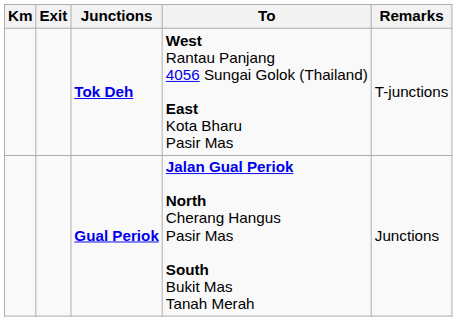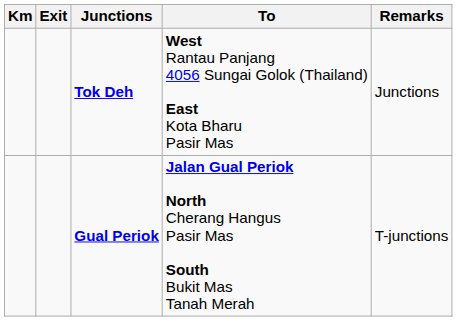 <table class="wikitable">
 <tr>
 <th>Km</th>
 <th>Exit</th>
 <th>Junctions</th>
 <th>To</th>
 <th>Remarks</th>
 </tr>
 <tr>
 <td></td>
 <td></td>
 <td><strong><a href='#'>Tok Deh</a></strong></td>
 <td><strong>West</strong><br>  Rantau Panjang<br><a href='#'>4056</a>  Sungai Golok (Thailand)<br><br><strong>East</strong><br>  Kota Bharu<br>  Pasir Mas</td>
-<td>T-junctions</td>
+<td>Junctions</td>
 </tr>
 <tr>
 <td></td>
 <td></td>
 <td><strong><a href='#'>Gual Periok</a></strong></td>
 <td> <strong><a href='#'>Jalan Gual Periok</a></strong><br><br><strong>North</strong><br>Cherang Hangus<br>Pasir Mas<br><br><strong>South</strong><br>Bukit Mas<br>Tanah Merah</td>
-<td>Junctions</td>
+<td>T-junctions</td>
 </tr>
 </table>
